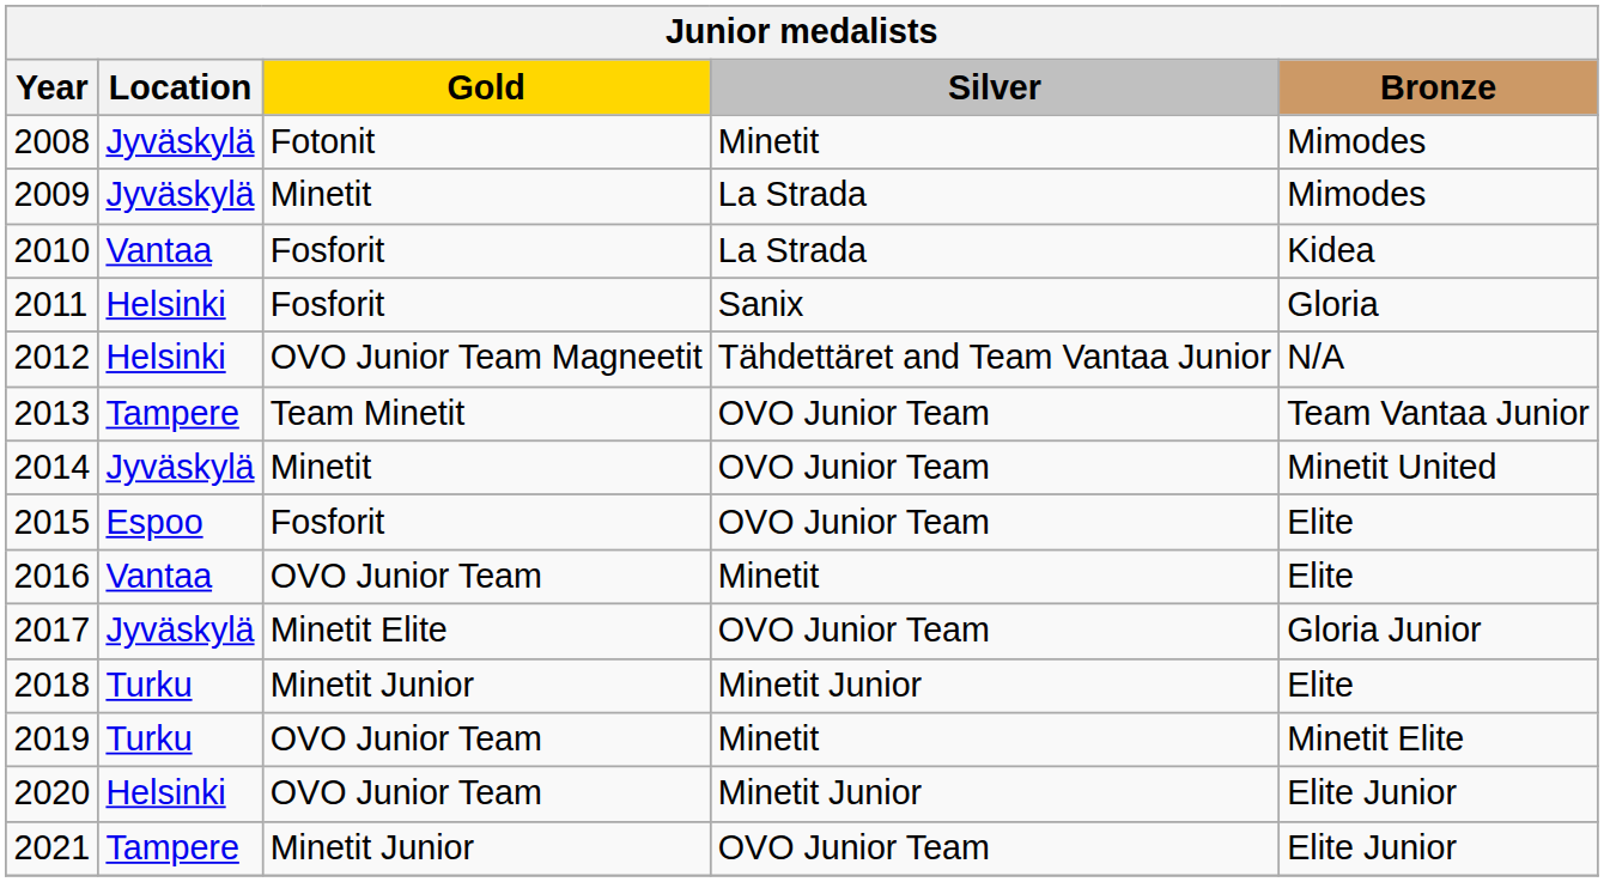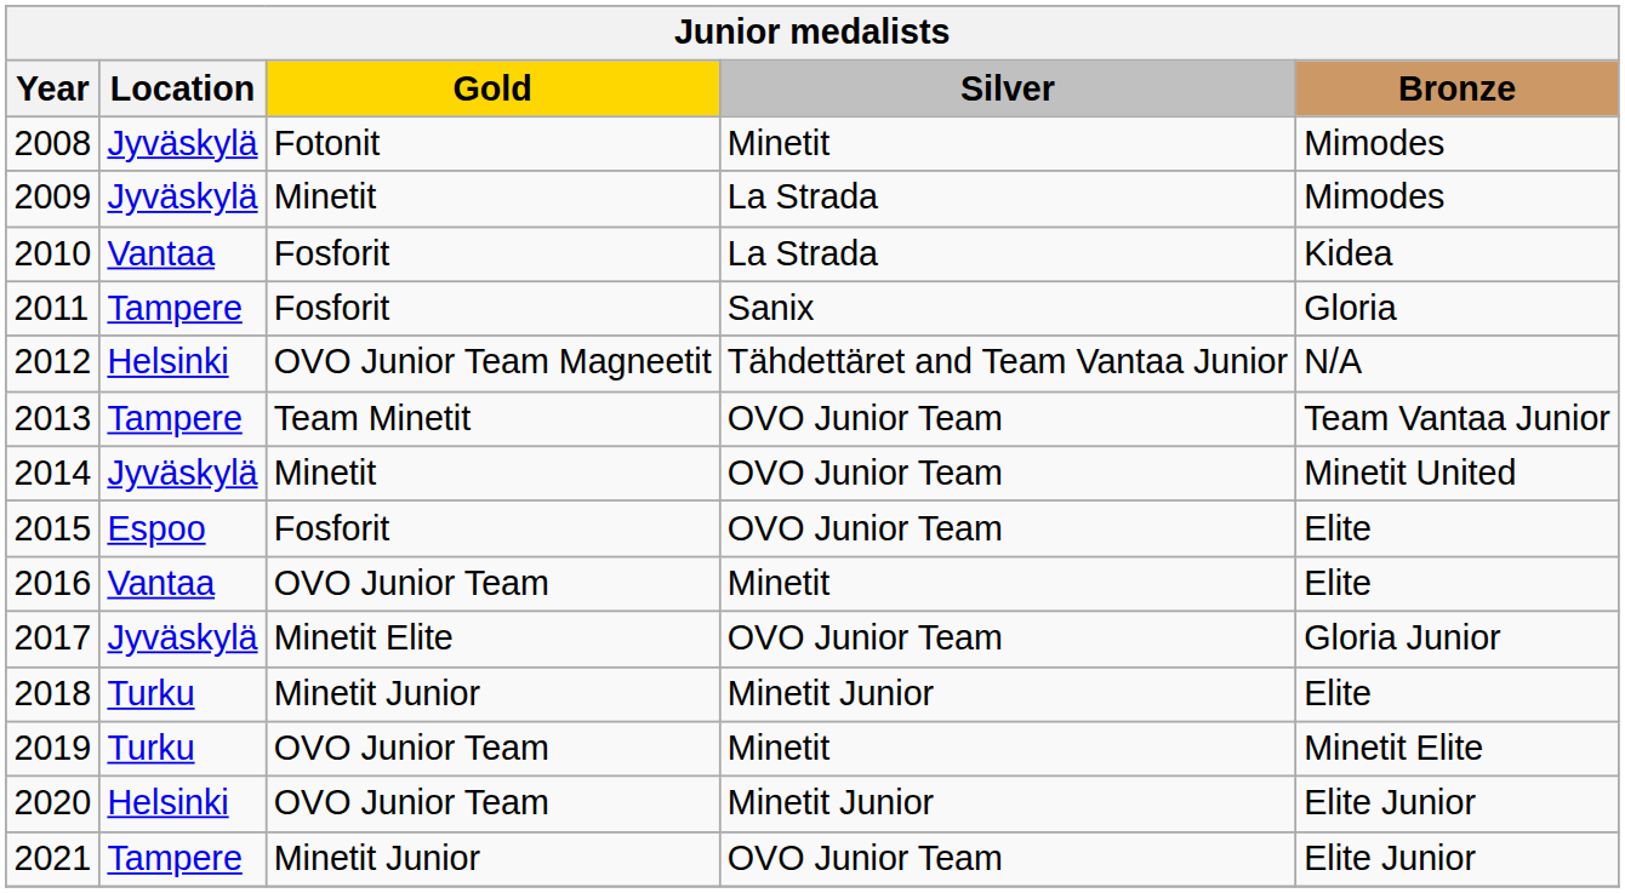 <table class="wikitable">
 <tr>
 <th colspan=7 align=center><strong>Junior medalists</strong></th>
 </tr>
 <tr>
 <th>Year</th>
 <th>Location</th>
 <td align=center bgcolor=gold><strong>Gold</strong></td>
 <td align=center bgcolor=silver><strong>Silver</strong></td>
 <td align=center bgcolor=cc9966><strong>Bronze</strong></td>
 </tr>
 <tr>
 <td>2008</td>
 <td><a href='#'>Jyväskylä</a></td>
 <td>Fotonit</td>
 <td>Minetit</td>
 <td>Mimodes</td>
 </tr>
 <tr>
 <td>2009</td>
 <td><a href='#'>Jyväskylä</a></td>
 <td>Minetit</td>
 <td>La Strada</td>
 <td>Mimodes</td>
 </tr>
 <tr>
 <td>2010</td>
 <td><a href='#'>Vantaa</a></td>
 <td>Fosforit</td>
 <td>La Strada</td>
 <td>Kidea</td>
 </tr>
 <tr>
 <td>2011</td>
-<td><a href='#'>Helsinki</a></td>
+<td><a href='#'>Tampere</a></td>
 <td>Fosforit</td>
 <td>Sanix</td>
 <td>Gloria</td>
 </tr>
 <tr>
 <td>2012</td>
 <td><a href='#'>Helsinki</a></td>
 <td>OVO Junior Team Magneetit</td>
 <td>Tähdettäret and Team Vantaa Junior</td>
 <td>N/A</td>
 </tr>
 <tr>
 <td>2013</td>
 <td><a href='#'>Tampere</a></td>
 <td>Team Minetit</td>
 <td>OVO Junior Team</td>
 <td>Team Vantaa Junior</td>
 </tr>
 <tr>
 <td>2014</td>
 <td><a href='#'>Jyväskylä</a></td>
 <td>Minetit</td>
 <td>OVO Junior Team</td>
 <td>Minetit United</td>
 </tr>
 <tr>
 <td>2015</td>
 <td><a href='#'>Espoo</a></td>
 <td>Fosforit</td>
 <td>OVO Junior Team</td>
 <td>Elite</td>
 </tr>
 <tr>
 <td>2016</td>
 <td><a href='#'>Vantaa</a></td>
 <td>OVO Junior Team</td>
 <td>Minetit</td>
 <td>Elite</td>
 </tr>
 <tr>
 <td>2017</td>
 <td><a href='#'>Jyväskylä</a></td>
 <td>Minetit Elite</td>
 <td>OVO Junior Team</td>
 <td>Gloria Junior</td>
 </tr>
 <tr>
 <td>2018</td>
 <td><a href='#'>Turku</a></td>
 <td>Minetit Junior</td>
 <td>Minetit Junior</td>
 <td>Elite</td>
 </tr>
 <tr>
 <td>2019</td>
 <td><a href='#'>Turku</a></td>
 <td>OVO Junior Team</td>
 <td>Minetit</td>
 <td>Minetit Elite</td>
 </tr>
 <tr>
 <td>2020</td>
 <td><a href='#'>Helsinki</a></td>
 <td>OVO Junior Team</td>
 <td>Minetit Junior</td>
 <td>Elite Junior</td>
 </tr>
 <tr>
 <td>2021</td>
 <td><a href='#'>Tampere</a></td>
 <td>Minetit Junior</td>
 <td>OVO Junior Team</td>
 <td>Elite Junior</td>
 </tr>
 <tr>
 </tr>
 </table>
